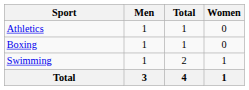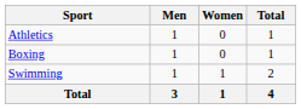 <table class="wikitable sortable" style="text-align:center;">
 <tr>
 <th width=180>Sport</th>
 <th width=55>Men</th>
+<th width=55>Women</th>
 <th width=55>Total</th>
-<th width=55>Women</th>
 </tr>
 <tr>
 <td align=left><a href='#'>Athletics</a></td>
 <td>1</td>
+<td>0</td>
 <td>1</td>
-<td>0</td>
 </tr>
 <tr>
 <td align=left><a href='#'>Boxing</a></td>
 <td>1</td>
+<td>0</td>
 <td>1</td>
-<td>0</td>
 </tr>
 <tr>
 <td align=left><a href='#'>Swimming</a></td>
 <td>1</td>
+<td>1</td>
 <td>2</td>
-<td>1</td>
 </tr>
 <tr>
 <th>Total</th>
 <th>3</th>
+<th>1</th>
 <th>4</th>
-<th>1</th>
 </tr>
 </table>
